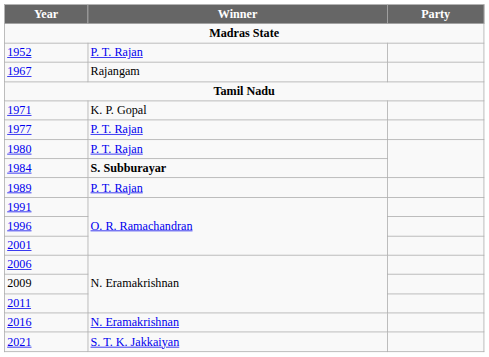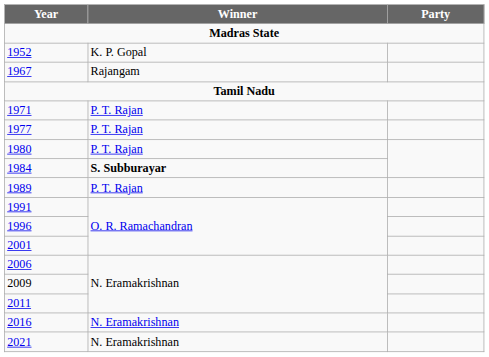 <table class="wikitable" width="50%">
 <tr>
 <th style="background-color:#666666; color:white">Year</th>
 <th style="background-color:#666666; color:white">Winner</th>
 <th style="background-color:#666666; color:white" colspan="2">Party</th>
 </tr>
 <tr>
 <td style="text-align: center;" colspan="4"><strong>Madras State</strong></td>
 </tr>
 <tr>
 <td><a href='#'>1952</a></td>
-<td><a href='#'>P. T. Rajan</a></td>
+<td>K. P. Gopal</td>
 <td></td>
 </tr>
 <tr>
 <td><a href='#'>1967</a></td>
 <td>Rajangam</td>
 <td></td>
 </tr>
 <tr>
 <td style="text-align: center;" colspan="4"><strong>Tamil Nadu</strong></td>
 </tr>
 <tr>
 <td><a href='#'>1971</a></td>
-<td>K. P. Gopal</td>
+<td><a href='#'>P. T. Rajan</a></td>
 <td></td>
 </tr>
 <tr>
 <td><a href='#'>1977</a></td>
 <td><a href='#'>P. T. Rajan</a></td>
 <td></td>
 </tr>
 <tr>
 <td><a href='#'>1980</a></td>
 <td><a href='#'>P. T. Rajan</a></td>
 </tr>
 <tr>
 <td><a href='#'>1984</a></td>
 <td><strong>S. Subburayar</strong></td>
 </tr>
 <tr>
 <td><a href='#'>1989</a></td>
 <td><a href='#'>P. T. Rajan</a></td>
 <td></td>
 </tr>
 <tr>
 <td><a href='#'>1991</a></td>
 <td rowspan="3"><a href='#'>O. R. Ramachandran</a></td>
 <td></td>
 </tr>
 <tr>
 <td><a href='#'>1996</a></td>
 <td></td>
 </tr>
 <tr>
 <td><a href='#'>2001</a></td>
 </tr>
 <tr>
 <td><a href='#'>2006</a></td>
 <td rowspan=3>N. Eramakrishnan</td>
 <td></td>
 </tr>
 <tr>
 <td>2009</td>
 <td></td>
 </tr>
 <tr>
 <td><a href='#'>2011</a></td>
 </tr>
 <tr>
 <td><a href='#'>2016</a></td>
 <td><a href='#'>N. Eramakrishnan</a></td>
 <td></td>
 </tr>
 <tr>
 <td><a href='#'>2021</a></td>
-<td><a href='#'>S. T. K. Jakkaiyan</a></td>
+<td>N. Eramakrishnan</td>
 <td></td>
 </tr>
 </table>
